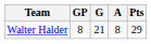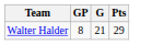 <table class="wikitable">
 <tr>
 <th>Team</th>
 <th width="20">GP</th>
 <th width="20">G</th>
-<th width="20">A</th>
 <th width="20">Pts</th>
 </tr>
 <tr align=center>
 <td align=left> <a href='#'>Walter Halder</a></td>
 <td>8</td>
 <td>21</td>
-<td>8</td>
 <td>29</td>
 </tr>
 </table>
